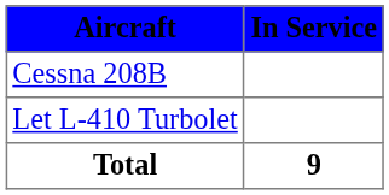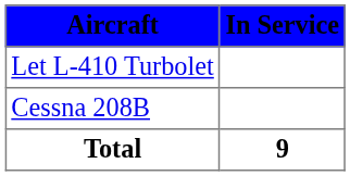 <table class="toccolours" border="1" cellpadding="3" style="margin:1em auto; border-collapse:collapse">
 <tr bgcolor=#0000FF>
 <th><span>Aircraft</span></th>
 <th><span>In Service</span></th>
 </tr>
 <tr>
-<td><a href='#'>Cessna 208B</a></td>
+<td><a href='#'>Let L-410 Turbolet</a></td>
 <td></td>
 </tr>
 <tr>
-<td><a href='#'>Let L-410 Turbolet</a></td>
+<td><a href='#'>Cessna 208B</a></td>
 <td></td>
 </tr>
 <tr>
 <th>Total</th>
 <th>9</th>
 </tr>
 </table>
